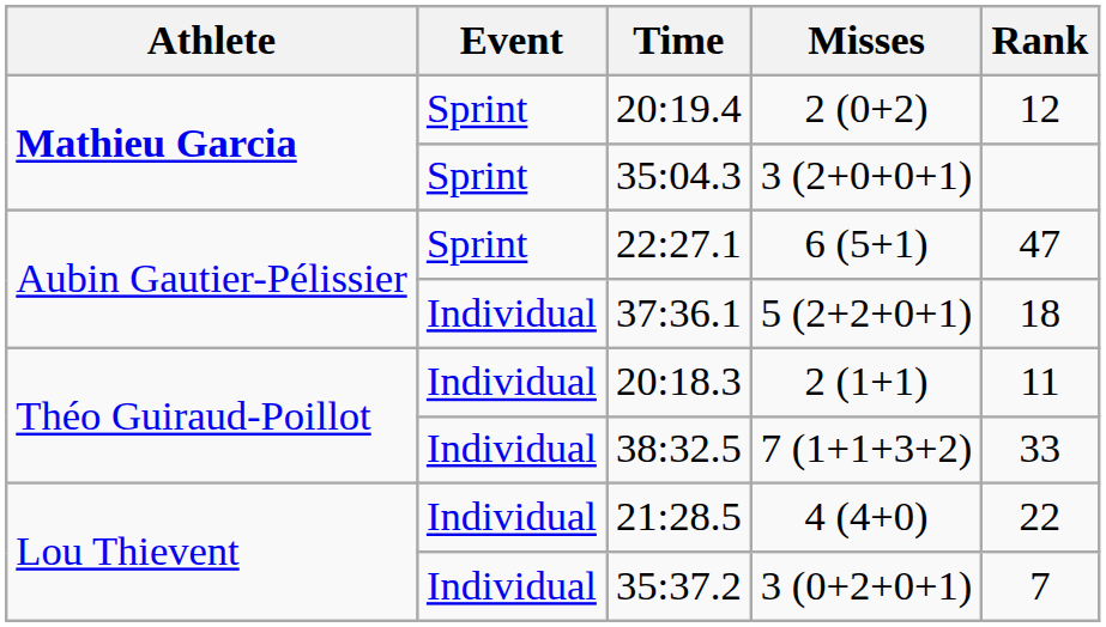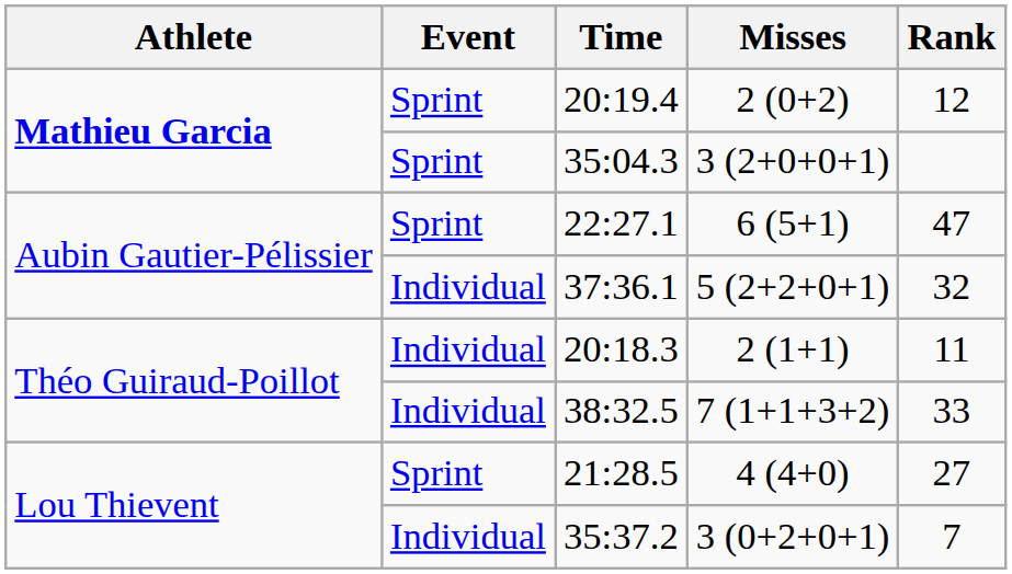 <table class="wikitable" style="font-size:90%">
 <tr>
 <th>Athlete</th>
 <th>Event</th>
 <th>Time</th>
 <th>Misses</th>
 <th>Rank</th>
 </tr>
 <tr align=center>
 <td align=left rowspan=2><strong><a href='#'>Mathieu Garcia</a></strong></td>
 <td align=left><a href='#'>Sprint</a></td>
 <td>20:19.4</td>
 <td>2 (0+2)</td>
 <td>12</td>
 </tr>
 <tr align=center>
 <td align=left><a href='#'>Sprint</a></td>
 <td>35:04.3</td>
 <td>3 (2+0+0+1)</td>
 <td><strong></strong></td>
 </tr>
 <tr align=center>
 <td align=left rowspan=2><a href='#'>Aubin Gautier-Pélissier</a></td>
 <td align=left><a href='#'>Sprint</a></td>
 <td>22:27.1</td>
 <td>6 (5+1)</td>
 <td>47</td>
 </tr>
 <tr align=center>
 <td align=left><a href='#'>Individual</a></td>
 <td>37:36.1</td>
 <td>5 (2+2+0+1)</td>
-<td>18</td>
+<td>32</td>
 </tr>
 <tr align=center>
 <td align=left rowspan=2><a href='#'>Théo Guiraud-Poillot</a></td>
 <td align=left><a href='#'>Individual</a></td>
 <td>20:18.3</td>
 <td>2 (1+1)</td>
 <td>11</td>
 </tr>
 <tr align=center>
 <td align=left><a href='#'>Individual</a></td>
 <td>38:32.5</td>
 <td>7 (1+1+3+2)</td>
 <td>33</td>
 </tr>
 <tr align=center>
 <td align=left rowspan=2><a href='#'>Lou Thievent</a></td>
-<td align=left><a href='#'>Individual</a></td>
+<td align=left><a href='#'>Sprint</a></td>
 <td>21:28.5</td>
 <td>4 (4+0)</td>
-<td>22</td>
+<td>27</td>
 </tr>
 <tr align=center>
 <td align=left><a href='#'>Individual</a></td>
 <td>35:37.2</td>
 <td>3 (0+2+0+1)</td>
 <td>7</td>
 </tr>
 </table>
